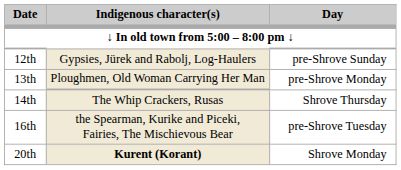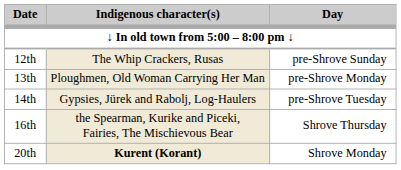 <table class="wikitable plainrowheaders" cellpadding="3" cellspacing="0" border="1" style="background:#fff; font-size:86%; line-height:16px; border:grey solid 1px; border-collapse:collapse;">
 <tr>
 <th scope="col" style="background:#ccc; width:40px;">Date</th>
 <th scope="col" style="background:#ccc; width:245px;">Indigenous character(s)</th>
 <th scope="col" style="background:#ccc; width:135px;">Day</th>
 </tr>
 <tr>
 <td align=center colspan=7 style="border-top-width:5px"><strong>↓ In old town from 5:00 – 8:00 pm ↓</strong></td>
 </tr>
 <tr>
 <td align=center style="border-top-width:2px">12th</td>
-<td align=center bgcolor=#F0EAD6>Gypsies, Jürek and Rabolj, Log-Haulers</td>
+<td align=center bgcolor=#F0EAD6 style="border-top-width:2px">The Whip Crackers, Rusas</td>
 <td align=right style="border-top-width:2px">pre-Shrove Sunday  </td>
 </tr>
 <tr>
 <td align=center>13th</td>
 <td align=center bgcolor=#F0EAD6>Ploughmen, Old Woman Carrying Her Man</td>
 <td align=right>pre-Shrove Monday  </td>
 </tr>
 <tr>
 <td align=center>14th</td>
-<td align=center bgcolor=#F0EAD6 style="border-top-width:2px">The Whip Crackers, Rusas</td>
-<td align=right>Shrove Thursday  </td>
+<td align=center bgcolor=#F0EAD6>Gypsies, Jürek and Rabolj, Log-Haulers</td>
+<td align=right>pre-Shrove Tuesday  </td>
 </tr>
 <tr>
 <td align=center>16th</td>
 <td align=center bgcolor=#F0EAD6>the Spearman, Kurike and Piceki,<br>Fairies, The Mischievous Bear</td>
-<td align=right>pre-Shrove Tuesday  </td>
+<td align=right>Shrove Thursday  </td>
 </tr>
 <tr>
 <td align=center>20th</td>
 <td align=center bgcolor=#F0EAD6><strong>Kurent (Korant)</strong></td>
 <td align=right>Shrove Monday  </td>
 </tr>
 </table>
